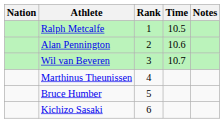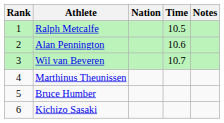 <table class="wikitable sortable" style="text-align:center">
 <tr>
+<th>Rank</th>
+<th>Athlete</th>
 <th>Nation</th>
-<th>Athlete</th>
-<th>Rank</th>
 <th>Time</th>
 <th>Notes</th>
 </tr>
 <tr bgcolor=bbf3bb>
+<td>1</td>
+<td align=left><a href='#'>Ralph Metcalfe</a></td>
 <td align=left></td>
-<td align=left><a href='#'>Ralph Metcalfe</a></td>
-<td>1</td>
 <td>10.5</td>
 <td></td>
 </tr>
 <tr bgcolor=bbf3bb>
+<td>2</td>
+<td align=left><a href='#'>Alan Pennington</a></td>
 <td align=left></td>
-<td align=left><a href='#'>Alan Pennington</a></td>
-<td>2</td>
 <td>10.6</td>
 <td></td>
 </tr>
 <tr bgcolor=bbf3bb>
+<td>3</td>
+<td align=left><a href='#'>Wil van Beveren</a></td>
 <td align=left></td>
-<td align=left><a href='#'>Wil van Beveren</a></td>
-<td>3</td>
 <td>10.7</td>
 <td></td>
 </tr>
 <tr>
+<td>4</td>
+<td align=left><a href='#'>Marthinus Theunissen</a></td>
 <td align=left></td>
-<td align=left><a href='#'>Marthinus Theunissen</a></td>
-<td>4</td>
 <td></td>
 <td></td>
 </tr>
 <tr>
+<td>5</td>
+<td align=left><a href='#'>Bruce Humber</a></td>
 <td align=left></td>
-<td align=left><a href='#'>Bruce Humber</a></td>
-<td>5</td>
 <td></td>
 <td></td>
 </tr>
 <tr>
+<td>6</td>
+<td align=left><a href='#'>Kichizo Sasaki</a></td>
 <td align=left></td>
-<td align=left><a href='#'>Kichizo Sasaki</a></td>
-<td>6</td>
 <td></td>
 <td></td>
 </tr>
 </table>
